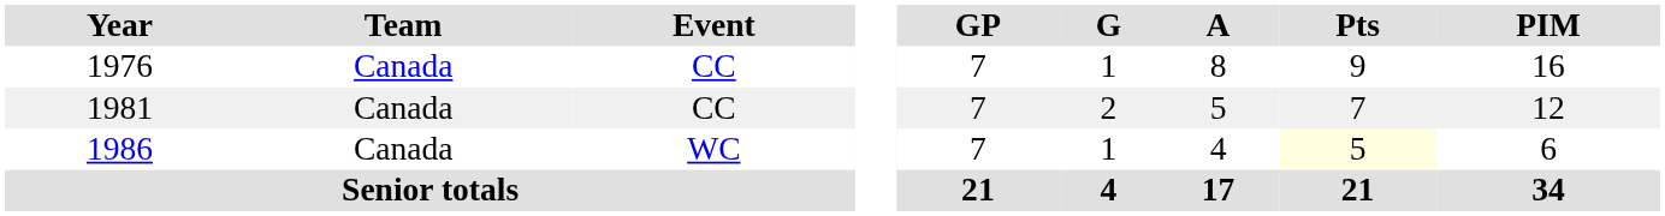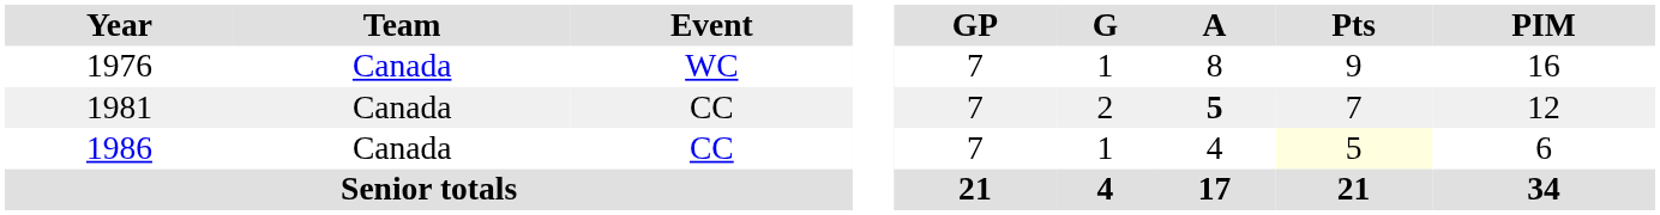 <table border="0" cellpadding="1" cellspacing="0" style="text-align:center; width:50em">
 <tr ALIGN="center" bgcolor="#e0e0e0">
 <th>Year</th>
 <th>Team</th>
 <th>Event</th>
 <th rowspan="99" bgcolor="#ffffff"> </th>
 <th>GP</th>
 <th>G</th>
 <th>A</th>
 <th>Pts</th>
 <th>PIM</th>
 </tr>
 <tr>
 <td>1976</td>
 <td><a href='#'>Canada</a></td>
-<td><a href='#'>CC</a></td>
+<td><a href='#'>WC</a></td>
 <td>7</td>
 <td>1</td>
 <td>8</td>
 <td>9</td>
 <td>16</td>
 </tr>
 <tr bgcolor="#f0f0f0">
 <td>1981</td>
 <td>Canada</td>
 <td>CC</td>
 <td>7</td>
 <td>2</td>
-<td>5</td>
+<td><strong>5</strong></td>
 <td>7</td>
 <td>12</td>
 </tr>
 <tr>
 <td><a href='#'>1986</a></td>
 <td>Canada</td>
-<td><a href='#'>WC</a></td>
+<td><a href='#'>CC</a></td>
 <td>7</td>
 <td>1</td>
 <td>4</td>
 <td style="background: lightyellow;">5</td>
 <td>6</td>
 </tr>
 <tr bgcolor="#e0e0e0">
 <th colspan=3>Senior totals</th>
 <th>21</th>
 <th>4</th>
 <th>17</th>
 <th>21</th>
 <th>34</th>
 </tr>
 </table>
